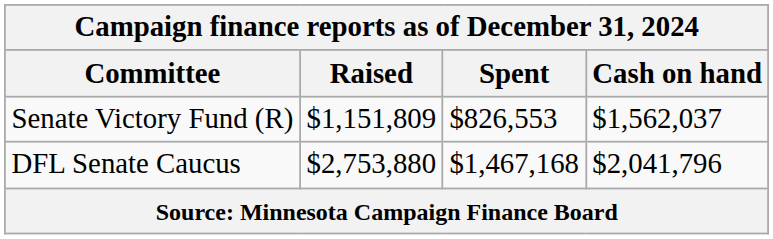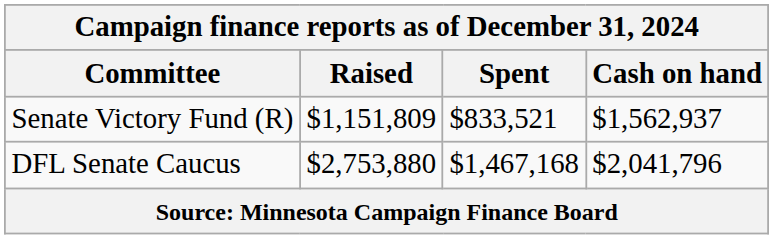 <table class="wikitable sortable">
 <tr>
 <th colspan=4>Campaign finance reports as of December 31, 2024</th>
 </tr>
 <tr style="text-align:center;">
 <th>Committee</th>
 <th>Raised</th>
 <th>Spent</th>
 <th>Cash on hand</th>
 </tr>
 <tr>
 <td>Senate Victory Fund (R)</td>
 <td>$1,151,809</td>
-<td>$826,553</td>
-<td>$1,562,037</td>
+<td>$833,521</td>
+<td>$1,562,937</td>
 </tr>
 <tr>
 <td>DFL Senate Caucus</td>
 <td>$2,753,880</td>
 <td>$1,467,168</td>
 <td>$2,041,796</td>
 </tr>
 <tr>
 <th colspan="4"><small>Source: Minnesota Campaign Finance Board</small></th>
 </tr>
 </table>
